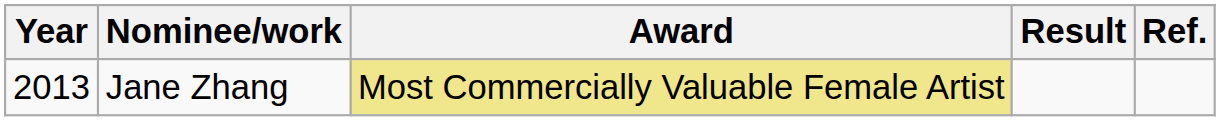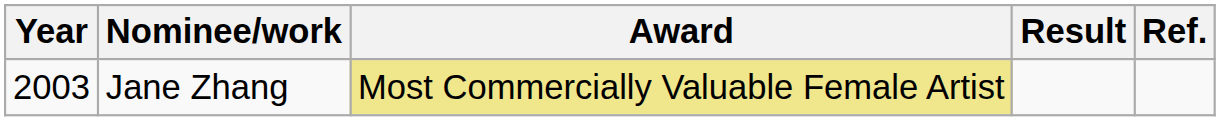 <table class="wikitable">
 <tr>
 <th>Year</th>
 <th>Nominee/work</th>
 <th>Award</th>
 <th><strong>Result</strong></th>
 <th>Ref.</th>
 </tr>
 <tr>
-<td>2013</td>
+<td>2003</td>
 <td>Jane Zhang</td>
 <td style="background: khaki;">Most Commercially Valuable Female Artist</td>
 <td></td>
 <td></td>
 </tr>
 </table>
